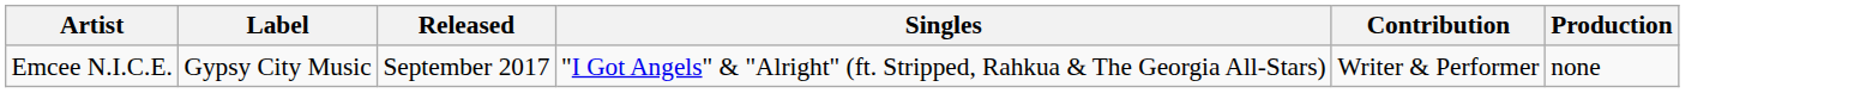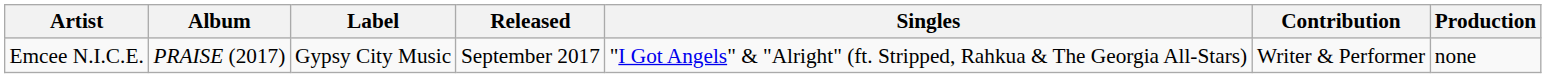 <table class="wikitable">
 <tr>
 <th>Artist</th>
+<th>Album</th>
 <th>Label</th>
 <th>Released</th>
 <th>Singles</th>
 <th>Contribution</th>
 <th>Production</th>
 </tr>
 <tr>
 <td>Emcee N.I.C.E.</td>
+<td><em>PRAISE</em> (2017)</td>
 <td>Gypsy City Music</td>
 <td>September 2017</td>
 <td>"<a href='#'>I Got Angels</a>" & "Alright" (ft. Stripped, Rahkua & The Georgia All-Stars)</td>
 <td>Writer & Performer</td>
 <td>none</td>
 </tr>
 </table>
